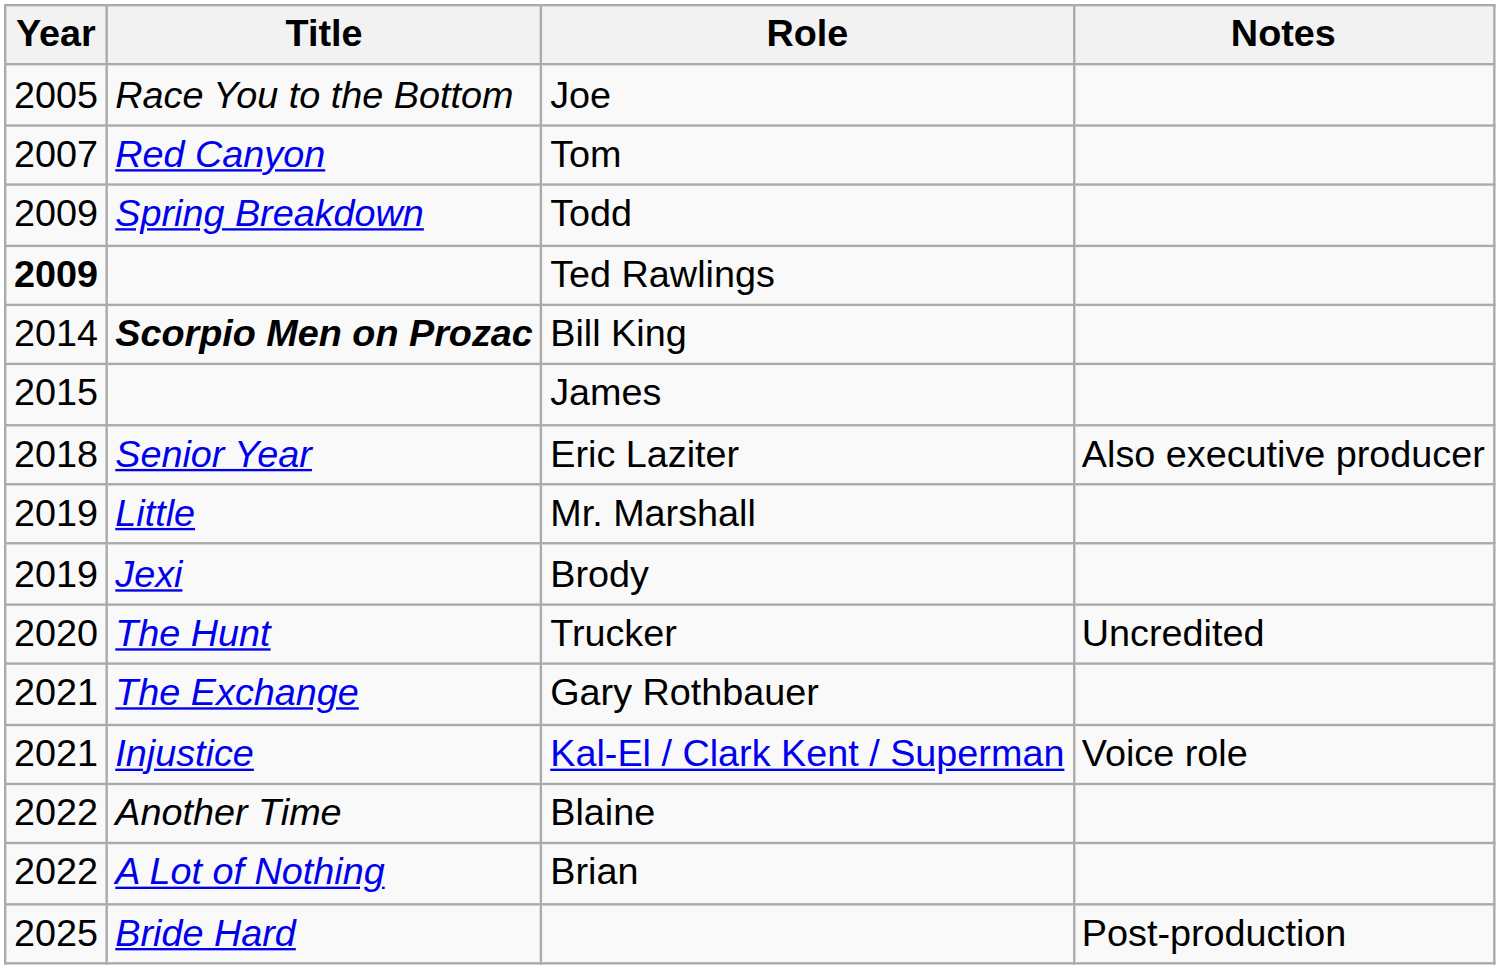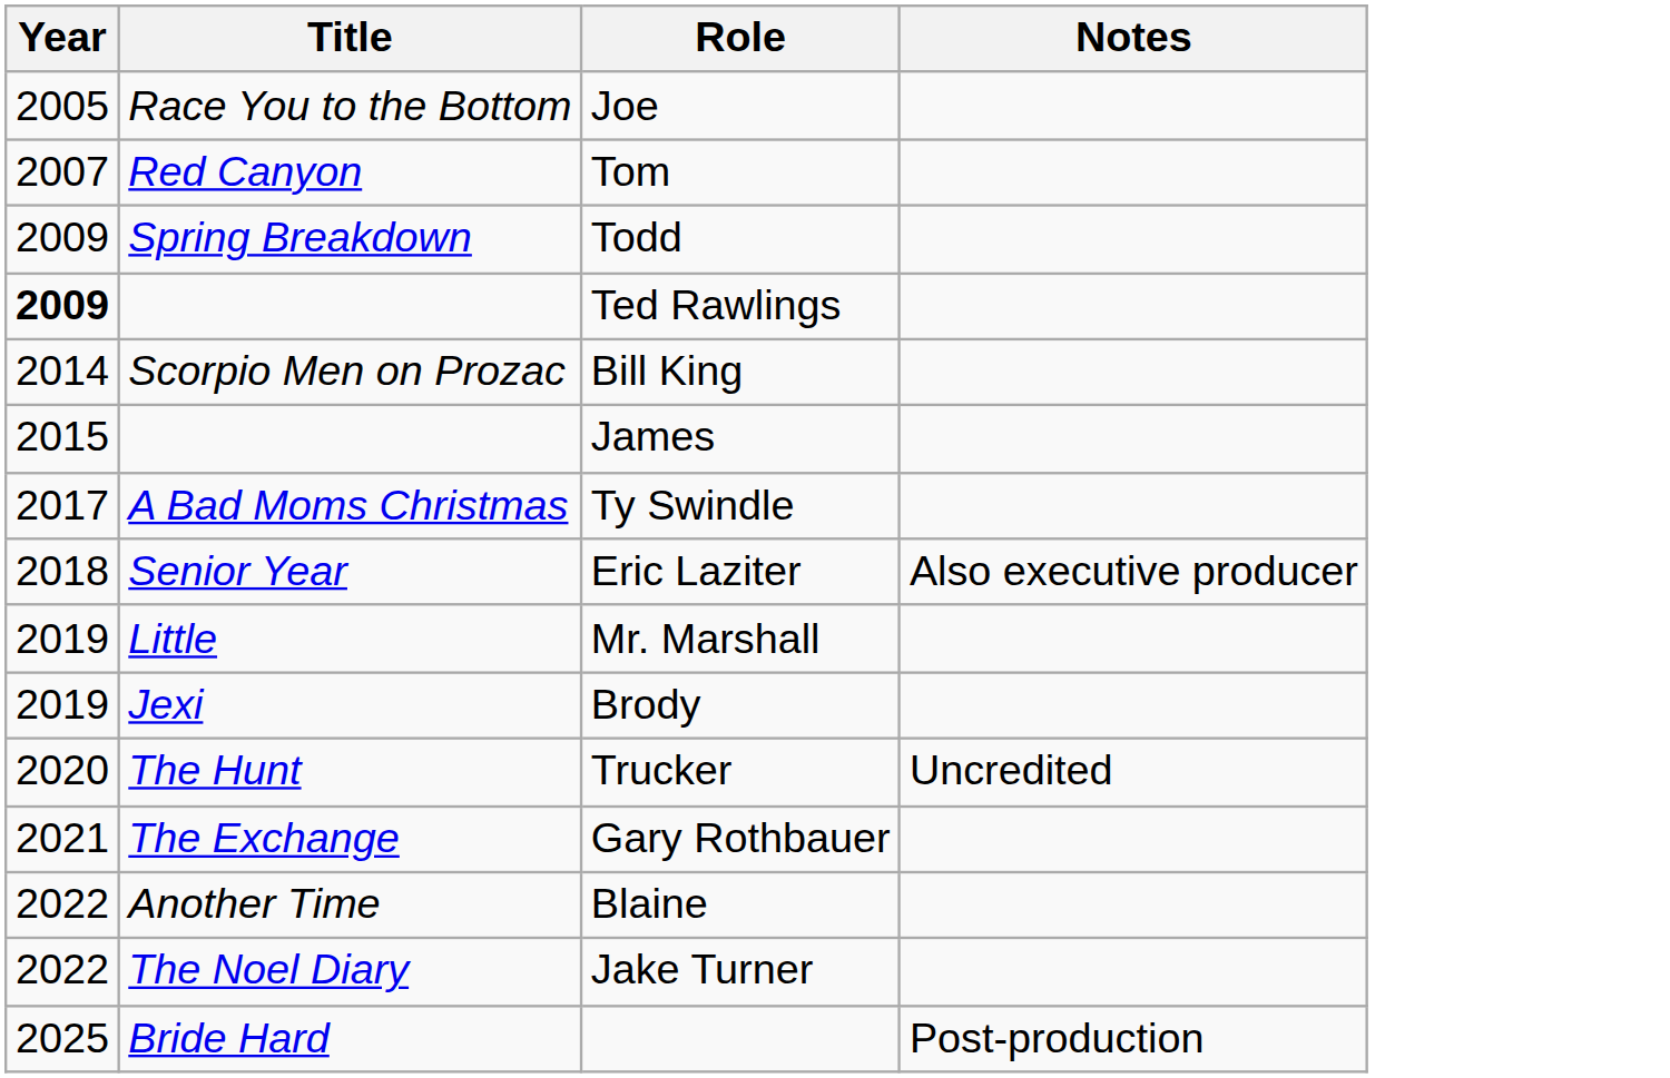 <table class="wikitable sortable">
 <tr>
 <th>Year</th>
 <th>Title</th>
 <th>Role</th>
 <th class="unsortable">Notes</th>
 </tr>
 <tr>
 <td>2005</td>
 <td><em>Race You to the Bottom</em></td>
 <td>Joe</td>
 <td></td>
 </tr>
 <tr>
 <td>2007</td>
 <td><em><a href='#'>Red Canyon</a></em></td>
 <td>Tom</td>
 <td></td>
 </tr>
 <tr>
 <td>2009</td>
 <td><em><a href='#'>Spring Breakdown</a></em></td>
 <td>Todd</td>
 <td></td>
 </tr>
 <tr>
 <td><strong>2009</strong></td>
 <td><em></em></td>
 <td>Ted Rawlings</td>
 <td></td>
 </tr>
 <tr>
 <td>2014</td>
-<td><strong><em>Scorpio Men on Prozac</em></strong></td>
+<td><em>Scorpio Men on Prozac</em></td>
 <td>Bill King</td>
 <td></td>
 </tr>
 <tr>
 <td>2015</td>
 <td><em></em></td>
 <td>James</td>
+<td></td>
+</tr>
+<tr>
+<td>2017</td>
+<td data-sort-value="Bad Moms Christmas, A"><em><a href='#'>A Bad Moms Christmas</a></em></td>
+<td>Ty Swindle</td>
 <td></td>
 </tr>
 <tr>
 <td>2018</td>
 <td><em><a href='#'>Senior Year</a></em></td>
 <td>Eric Laziter</td>
 <td>Also executive producer</td>
 </tr>
 <tr>
 <td>2019</td>
 <td><em><a href='#'>Little</a></em></td>
 <td>Mr. Marshall</td>
 <td></td>
 </tr>
 <tr>
 <td>2019</td>
 <td><em><a href='#'>Jexi</a></em></td>
 <td>Brody</td>
 <td></td>
 </tr>
 <tr>
 <td>2020</td>
 <td data-sort-value="Hunt, The"><em><a href='#'>The Hunt</a></em></td>
 <td>Trucker</td>
 <td>Uncredited</td>
 </tr>
 <tr>
 <td>2021</td>
 <td data-sort-value="Exchange, The"><em><a href='#'>The Exchange</a></em></td>
 <td>Gary Rothbauer</td>
 <td></td>
 </tr>
 <tr>
-<td>2021</td>
-<td><em><a href='#'>Injustice</a></em></td>
-<td><a href='#'>Kal-El / Clark Kent / Superman</a></td>
-<td>Voice role</td>
-</tr>
-<tr>
 <td>2022</td>
 <td><em>Another Time</em></td>
 <td>Blaine</td>
 <td></td>
 </tr>
 <tr>
 <td>2022</td>
-<td data-sort-value="A Lot of Nothing"><em><a href='#'>A Lot of Nothing</a></em></td>
-<td>Brian</td>
+<td data-sort-value="Noel Diary, The"><em><a href='#'>The Noel Diary</a></em></td>
+<td>Jake Turner</td>
 <td></td>
 </tr>
 <tr>
 <td>2025</td>
 <td><em><a href='#'>Bride Hard</a></em></td>
 <td></td>
 <td>Post-production</td>
 </tr>
 </table>
